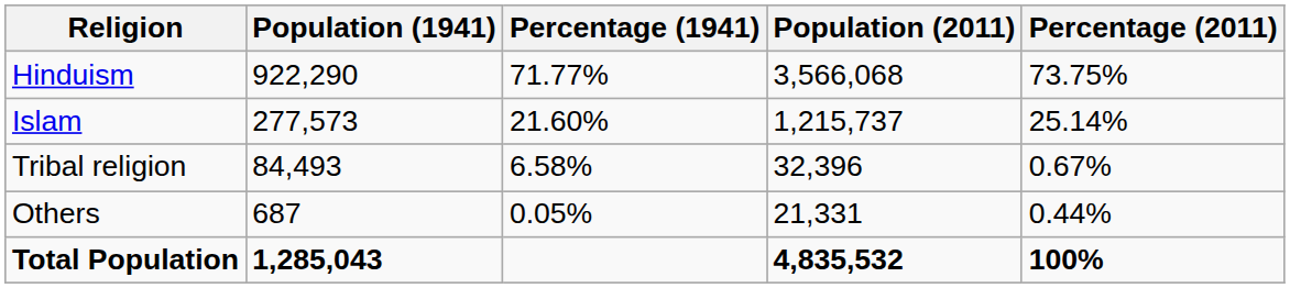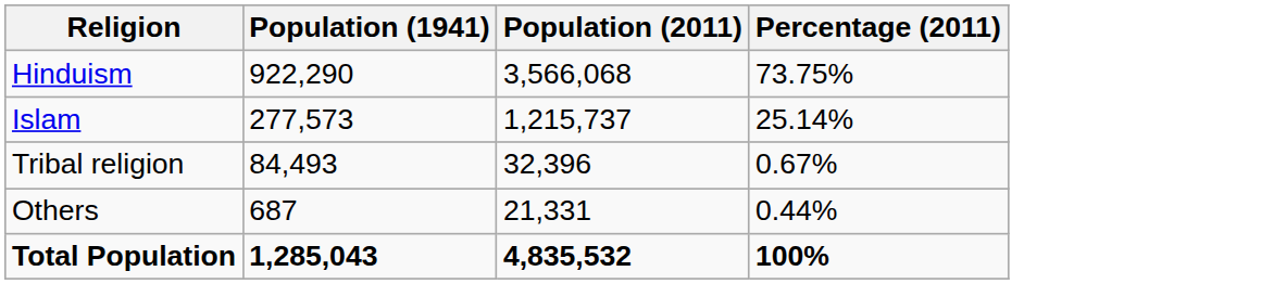 <table class="wikitable sortable">
 <tr>
 <th>Religion</th>
 <th>Population (1941)</th>
-<th>Percentage (1941)</th>
 <th>Population (2011)</th>
 <th>Percentage (2011)</th>
 </tr>
 <tr>
 <td><a href='#'>Hinduism</a> </td>
 <td>922,290</td>
-<td>71.77%</td>
 <td>3,566,068</td>
 <td>73.75%</td>
 </tr>
 <tr>
 <td><a href='#'>Islam</a> </td>
 <td>277,573</td>
-<td>21.60%</td>
 <td>1,215,737</td>
 <td>25.14%</td>
 </tr>
 <tr>
 <td>Tribal religion</td>
 <td>84,493</td>
-<td>6.58%</td>
 <td>32,396</td>
 <td>0.67%</td>
 </tr>
 <tr>
 <td>Others</td>
 <td>687</td>
-<td>0.05%</td>
 <td>21,331</td>
 <td>0.44%</td>
 </tr>
 <tr>
 <td><strong>Total Population</strong></td>
 <td><strong>1,285,043</strong></td>
-<td><strong></strong></td>
 <td><strong>4,835,532</strong></td>
 <td><strong>100%</strong></td>
 </tr>
 </table>
